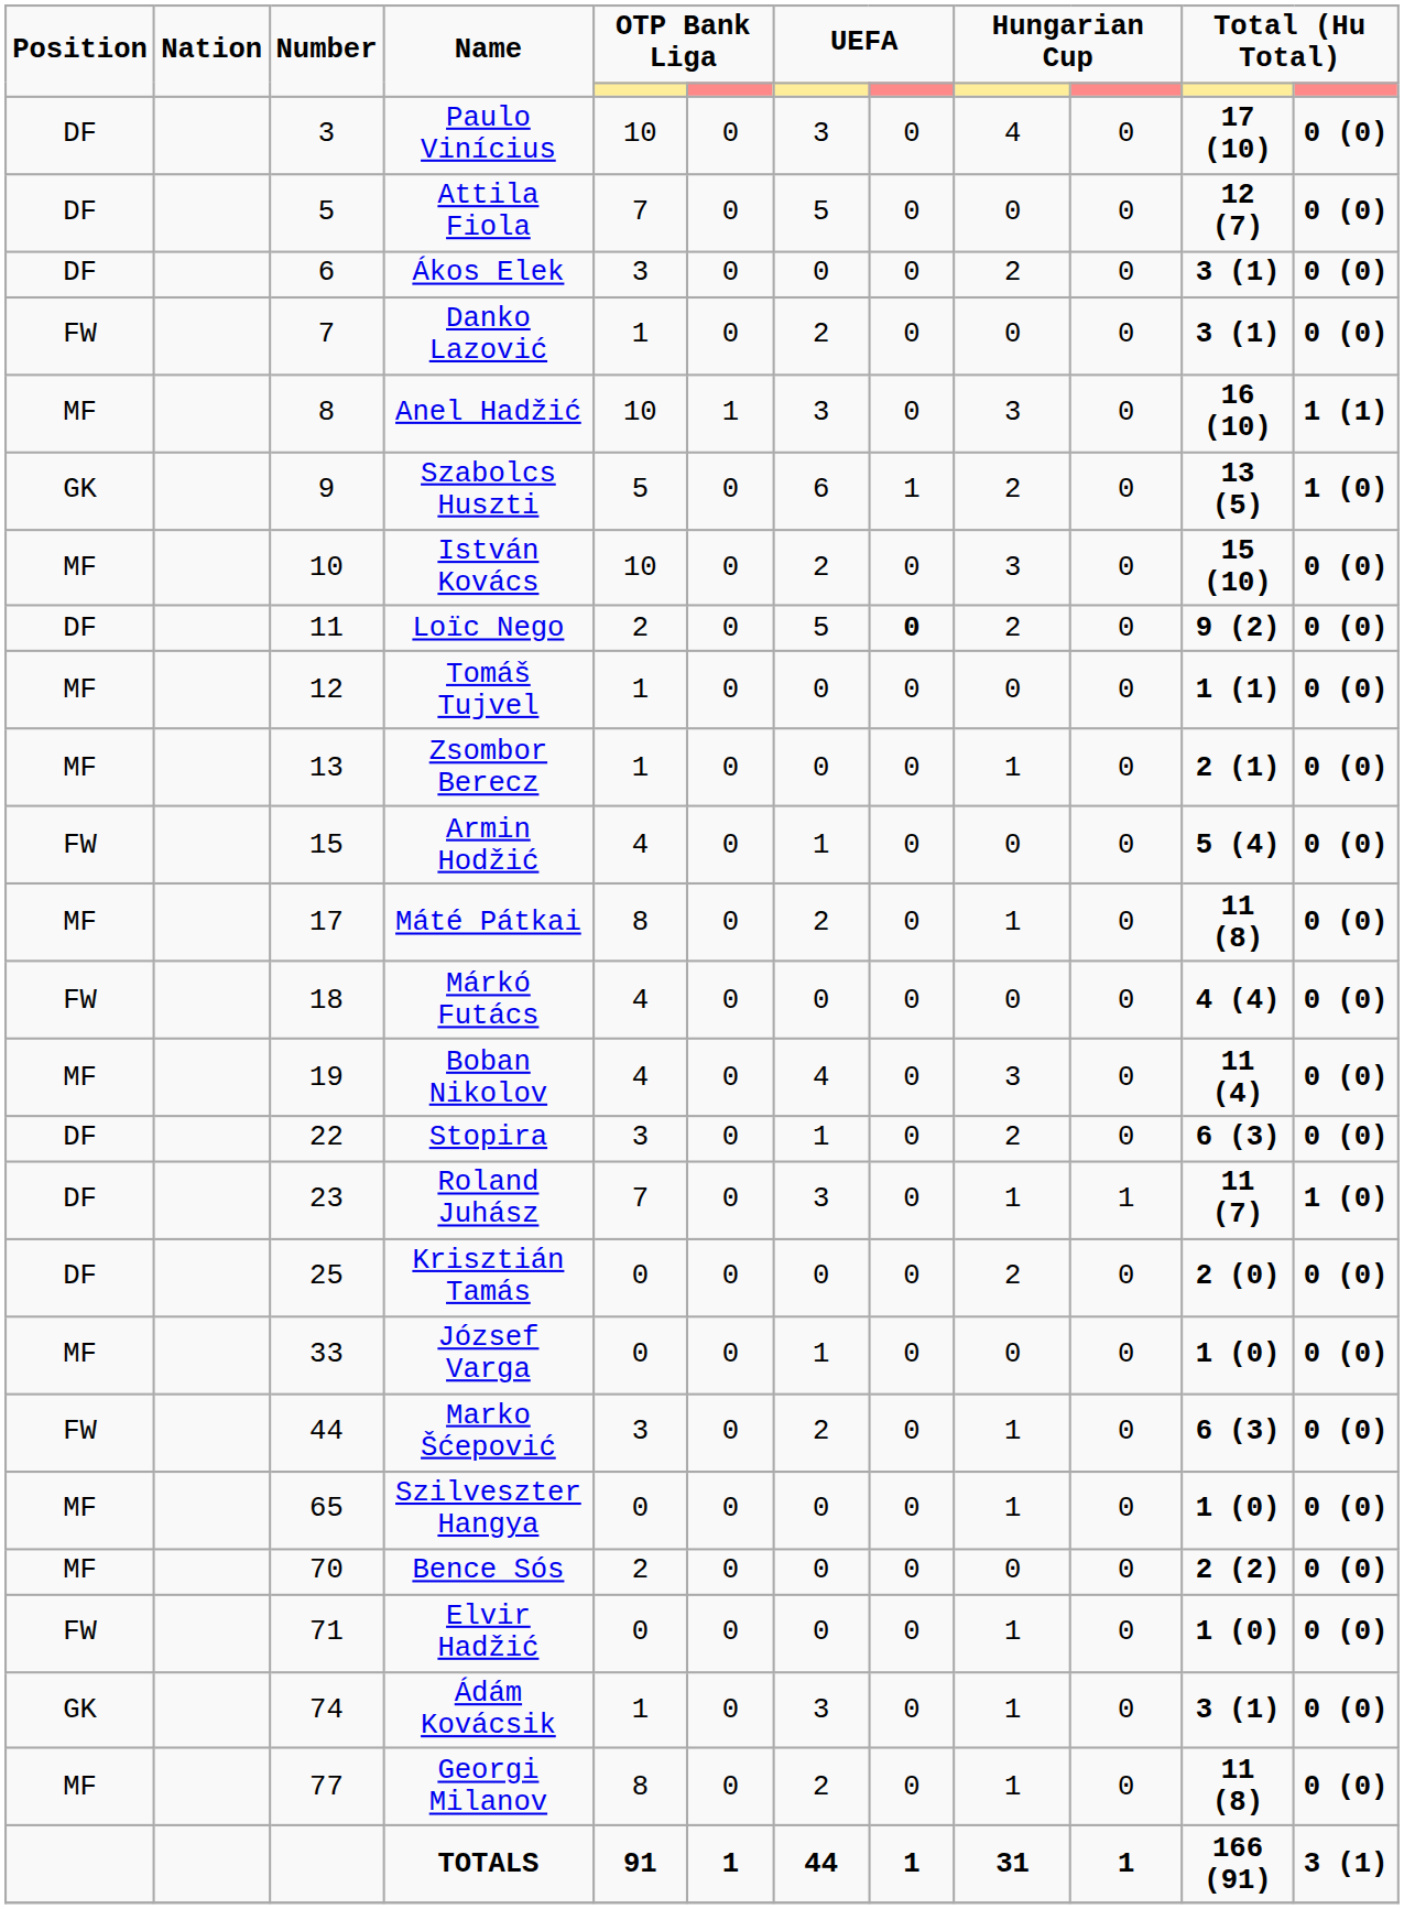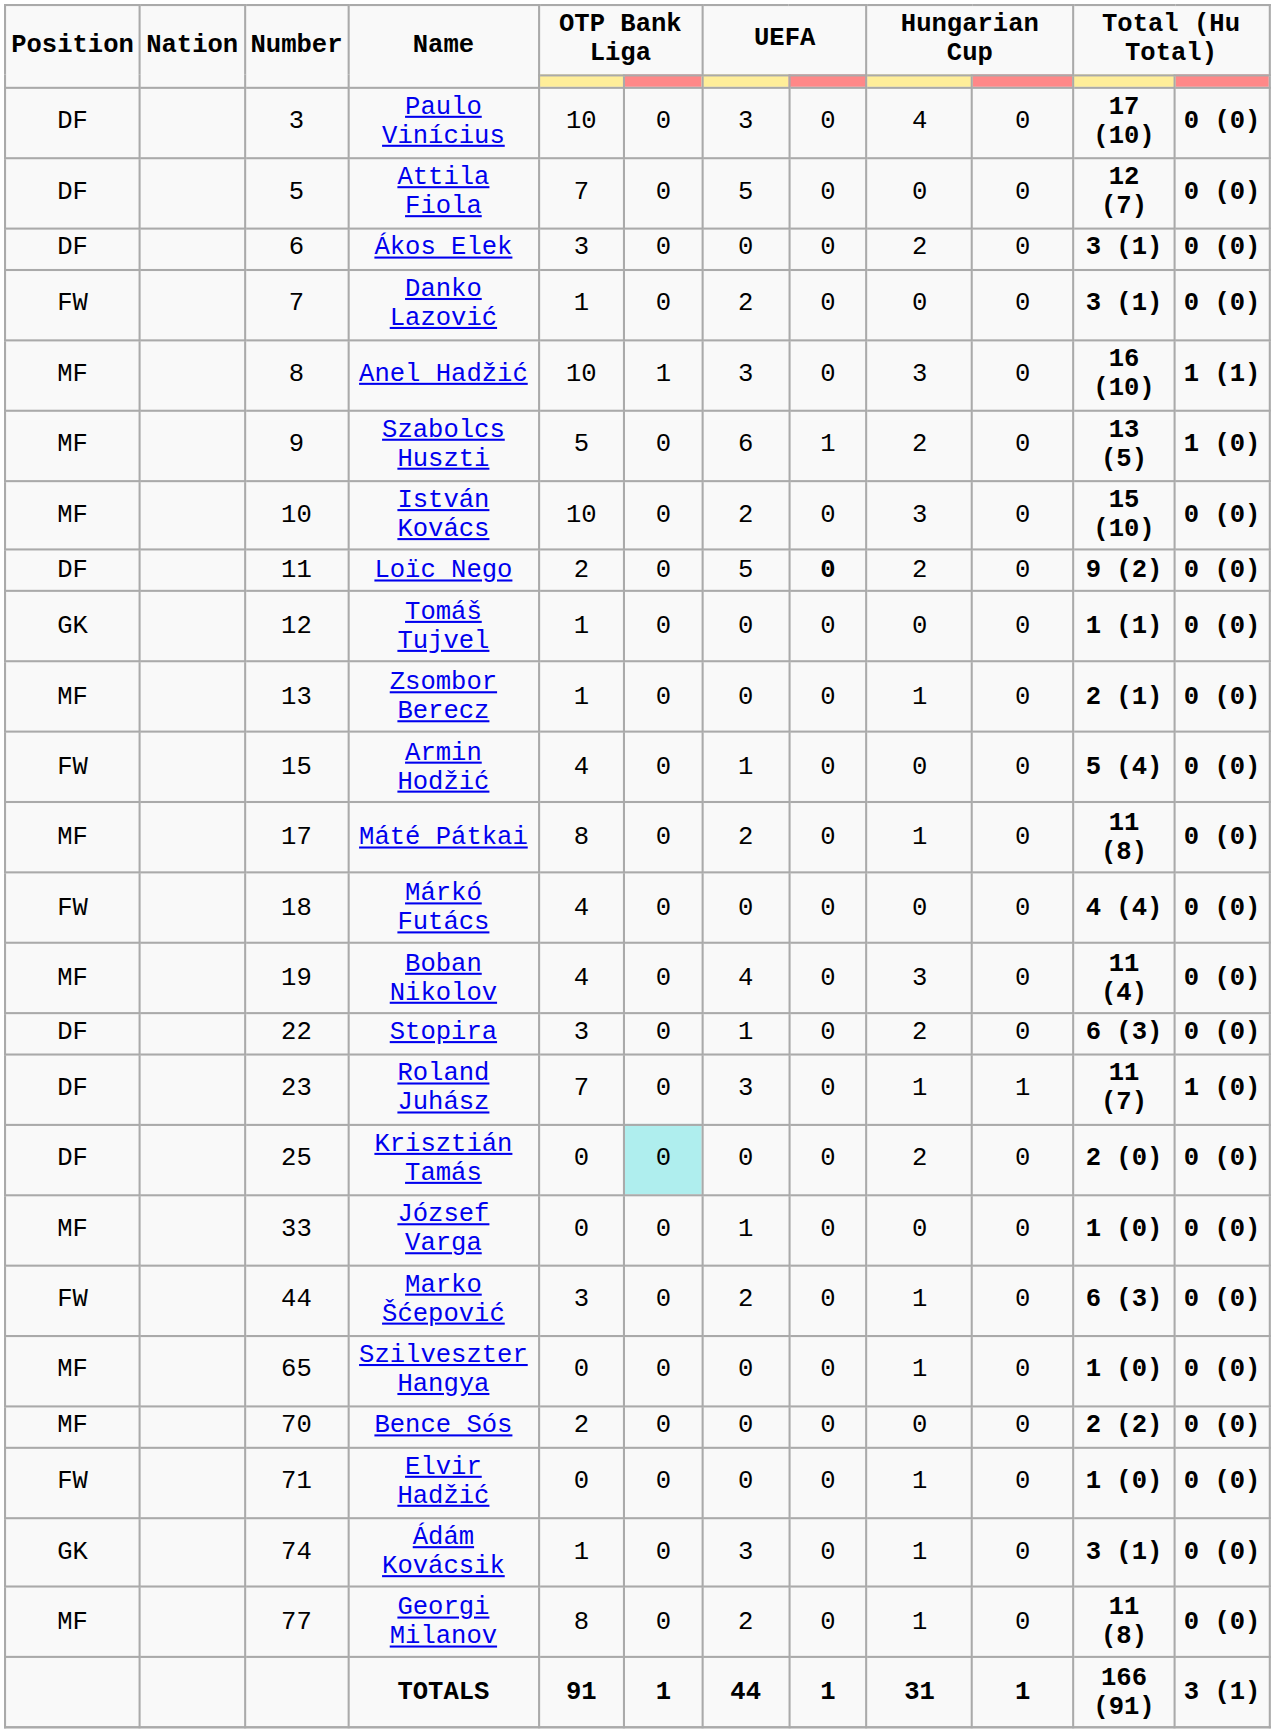 <table class="wikitable" style="font-size: 95%; text-align: center;">
 <tr>
 <td rowspan="2" width="5%" align="center"><strong>Position</strong></td>
 <td rowspan="2" width="7%" align="center"><strong>Nation</strong></td>
 <td rowspan="2" width="5%" align="center"><strong>Number</strong></td>
 <td rowspan="2" width="15%" align="center"><strong>Name</strong></td>
 <td colspan="2" align="center"><strong>OTP Bank Liga</strong></td>
 <td colspan="2" align="center"><strong>UEFA</strong></td>
 <td colspan="2" align="center"><strong>Hungarian Cup</strong></td>
 <td colspan="2" align="center"><strong>Total (Hu Total)</strong></td>
 </tr>
 <tr>
 <th width=60 style="background: #FFEE99"></th>
 <th width=60 style="background: #FF8888"></th>
 <th width=60 style="background: #FFEE99"></th>
 <th width=60 style="background: #FF8888"></th>
 <th width=60 style="background: #FFEE99"></th>
 <th width=60 style="background: #FF8888"></th>
 <th width=60 style="background: #FFEE99"></th>
 <th width=60 style="background: #FF8888"></th>
 </tr>
 <tr>
 <td>DF</td>
 <td></td>
 <td>3</td>
 <td><a href='#'>Paulo Vinícius</a></td>
 <td>10</td>
 <td>0</td>
 <td>3</td>
 <td>0</td>
 <td>4</td>
 <td>0</td>
 <td><strong>17 (10)</strong></td>
 <td><strong>0 (0)</strong></td>
 </tr>
 <tr>
 <td>DF</td>
 <td></td>
 <td>5</td>
 <td><a href='#'>Attila Fiola</a></td>
 <td>7</td>
 <td>0</td>
 <td>5</td>
 <td>0</td>
 <td>0</td>
 <td>0</td>
 <td><strong>12 (7)</strong></td>
 <td><strong>0 (0)</strong></td>
 </tr>
 <tr>
 <td>DF</td>
 <td></td>
 <td>6</td>
 <td><a href='#'>Ákos Elek</a></td>
 <td>3</td>
 <td>0</td>
 <td>0</td>
 <td>0</td>
 <td>2</td>
 <td>0</td>
 <td><strong>3 (1)</strong></td>
 <td><strong>0 (0)</strong></td>
 </tr>
 <tr>
 <td>FW</td>
 <td></td>
 <td>7</td>
 <td><a href='#'>Danko Lazović</a></td>
 <td>1</td>
 <td>0</td>
 <td>2</td>
 <td>0</td>
 <td>0</td>
 <td>0</td>
 <td><strong>3 (1)</strong></td>
 <td><strong>0 (0)</strong></td>
 </tr>
 <tr>
 <td>MF</td>
 <td></td>
 <td>8</td>
 <td><a href='#'>Anel Hadžić</a></td>
 <td>10</td>
 <td>1</td>
 <td>3</td>
 <td>0</td>
 <td>3</td>
 <td>0</td>
 <td><strong>16 (10)</strong></td>
 <td><strong>1 (1)</strong></td>
 </tr>
 <tr>
-<td>GK</td>
+<td>MF</td>
 <td></td>
 <td>9</td>
 <td><a href='#'>Szabolcs Huszti</a></td>
 <td>5</td>
 <td>0</td>
 <td>6</td>
 <td>1</td>
 <td>2</td>
 <td>0</td>
 <td><strong>13 (5)</strong></td>
 <td><strong>1 (0)</strong></td>
 </tr>
 <tr>
 <td>MF</td>
 <td></td>
 <td>10</td>
 <td><a href='#'>István Kovács</a></td>
 <td>10</td>
 <td>0</td>
 <td>2</td>
 <td>0</td>
 <td>3</td>
 <td>0</td>
 <td><strong>15 (10)</strong></td>
 <td><strong>0 (0)</strong></td>
 </tr>
 <tr>
 <td>DF</td>
 <td></td>
 <td>11</td>
 <td><a href='#'>Loïc Nego</a></td>
 <td>2</td>
 <td>0</td>
 <td>5</td>
 <td><strong>0</strong></td>
 <td>2</td>
 <td>0</td>
 <td><strong>9 (2)</strong></td>
 <td><strong>0 (0)</strong></td>
 </tr>
 <tr>
-<td>MF</td>
+<td>GK</td>
 <td></td>
 <td>12</td>
 <td><a href='#'>Tomáš Tujvel</a></td>
 <td>1</td>
 <td>0</td>
 <td>0</td>
 <td>0</td>
 <td>0</td>
 <td>0</td>
 <td><strong>1 (1)</strong></td>
 <td><strong>0 (0)</strong></td>
 </tr>
 <tr>
 <td>MF</td>
 <td></td>
 <td>13</td>
 <td><a href='#'>Zsombor Berecz</a></td>
 <td>1</td>
 <td>0</td>
 <td>0</td>
 <td>0</td>
 <td>1</td>
 <td>0</td>
 <td><strong>2 (1)</strong></td>
 <td><strong>0 (0)</strong></td>
 </tr>
 <tr>
 <td>FW</td>
 <td></td>
 <td>15</td>
 <td><a href='#'>Armin Hodžić</a></td>
 <td>4</td>
 <td>0</td>
 <td>1</td>
 <td>0</td>
 <td>0</td>
 <td>0</td>
 <td><strong>5 (4)</strong></td>
 <td><strong>0 (0)</strong></td>
 </tr>
 <tr>
 <td>MF</td>
 <td></td>
 <td>17</td>
 <td><a href='#'>Máté Pátkai</a></td>
 <td>8</td>
 <td>0</td>
 <td>2</td>
 <td>0</td>
 <td>1</td>
 <td>0</td>
 <td><strong>11 (8)</strong></td>
 <td><strong>0 (0)</strong></td>
 </tr>
 <tr>
 <td>FW</td>
 <td></td>
 <td>18</td>
 <td><a href='#'>Márkó Futács</a></td>
 <td>4</td>
 <td>0</td>
 <td>0</td>
 <td>0</td>
 <td>0</td>
 <td>0</td>
 <td><strong>4 (4)</strong></td>
 <td><strong>0 (0)</strong></td>
 </tr>
 <tr>
 <td>MF</td>
 <td></td>
 <td>19</td>
 <td><a href='#'>Boban Nikolov</a></td>
 <td>4</td>
 <td>0</td>
 <td>4</td>
 <td>0</td>
 <td>3</td>
 <td>0</td>
 <td><strong>11 (4)</strong></td>
 <td><strong>0 (0)</strong></td>
 </tr>
 <tr>
 <td>DF</td>
 <td></td>
 <td>22</td>
 <td><a href='#'>Stopira</a></td>
 <td>3</td>
 <td>0</td>
 <td>1</td>
 <td>0</td>
 <td>2</td>
 <td>0</td>
 <td><strong>6 (3)</strong></td>
 <td><strong>0 (0)</strong></td>
 </tr>
 <tr>
 <td>DF</td>
 <td></td>
 <td>23</td>
 <td><a href='#'>Roland Juhász</a></td>
 <td>7</td>
 <td>0</td>
 <td>3</td>
 <td>0</td>
 <td>1</td>
 <td>1</td>
 <td><strong>11 (7)</strong></td>
 <td><strong>1 (0)</strong></td>
 </tr>
 <tr>
 <td>DF</td>
 <td></td>
 <td>25</td>
 <td><a href='#'>Krisztián Tamás</a></td>
 <td>0</td>
-<td>0</td>
+<td style="background: paleturquoise;">0</td>
 <td>0</td>
 <td>0</td>
 <td>2</td>
 <td>0</td>
 <td><strong>2 (0)</strong></td>
 <td><strong>0 (0)</strong></td>
 </tr>
 <tr>
 <td>MF</td>
 <td></td>
 <td>33</td>
 <td><a href='#'>József Varga</a></td>
 <td>0</td>
 <td>0</td>
 <td>1</td>
 <td>0</td>
 <td>0</td>
 <td>0</td>
 <td><strong>1 (0)</strong></td>
 <td><strong>0 (0)</strong></td>
 </tr>
 <tr>
 <td>FW</td>
 <td></td>
 <td>44</td>
 <td><a href='#'>Marko Šćepović</a></td>
 <td>3</td>
 <td>0</td>
 <td>2</td>
 <td>0</td>
 <td>1</td>
 <td>0</td>
 <td><strong>6 (3)</strong></td>
 <td><strong>0 (0)</strong></td>
 </tr>
 <tr>
 <td>MF</td>
 <td></td>
 <td>65</td>
 <td><a href='#'>Szilveszter Hangya</a></td>
 <td>0</td>
 <td>0</td>
 <td>0</td>
 <td>0</td>
 <td>1</td>
 <td>0</td>
 <td><strong>1 (0)</strong></td>
 <td><strong>0 (0)</strong></td>
 </tr>
 <tr>
 <td>MF</td>
 <td></td>
 <td>70</td>
 <td><a href='#'>Bence Sós</a></td>
 <td>2</td>
 <td>0</td>
 <td>0</td>
 <td>0</td>
 <td>0</td>
 <td>0</td>
 <td><strong>2 (2)</strong></td>
 <td><strong>0 (0)</strong></td>
 </tr>
 <tr>
 <td>FW</td>
 <td></td>
 <td>71</td>
 <td><a href='#'>Elvir Hadžić</a></td>
 <td>0</td>
 <td>0</td>
 <td>0</td>
 <td>0</td>
 <td>1</td>
 <td>0</td>
 <td><strong>1 (0)</strong></td>
 <td><strong>0 (0)</strong></td>
 </tr>
 <tr>
 <td>GK</td>
 <td></td>
 <td>74</td>
 <td><a href='#'>Ádám Kovácsik</a></td>
 <td>1</td>
 <td>0</td>
 <td>3</td>
 <td>0</td>
 <td>1</td>
 <td>0</td>
 <td><strong>3 (1)</strong></td>
 <td><strong>0 (0)</strong></td>
 </tr>
 <tr>
 <td>MF</td>
 <td></td>
 <td>77</td>
 <td><a href='#'>Georgi Milanov</a></td>
 <td>8</td>
 <td>0</td>
 <td>2</td>
 <td>0</td>
 <td>1</td>
 <td>0</td>
 <td><strong>11 (8)</strong></td>
 <td><strong>0 (0)</strong></td>
 </tr>
 <tr>
 <td></td>
 <td></td>
 <td></td>
 <td><strong>TOTALS</strong></td>
 <td><strong>91</strong></td>
 <td><strong>1</strong></td>
 <td><strong>44</strong></td>
 <td><strong>1</strong></td>
 <td><strong>31</strong></td>
 <td><strong>1</strong></td>
 <td><strong>166 (91)</strong></td>
 <td><strong>3 (1)</strong></td>
 </tr>
 <tr>
 </tr>
 </table>
